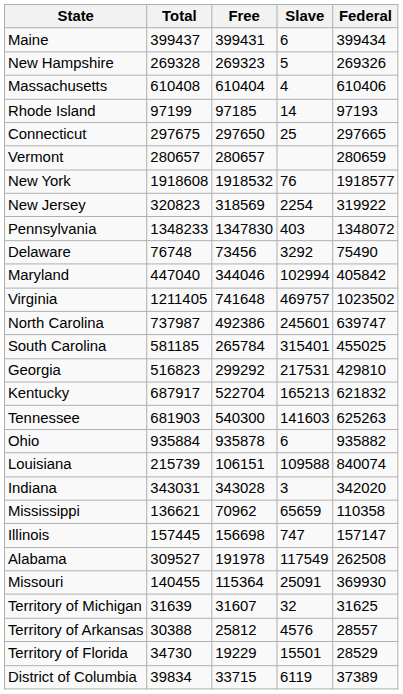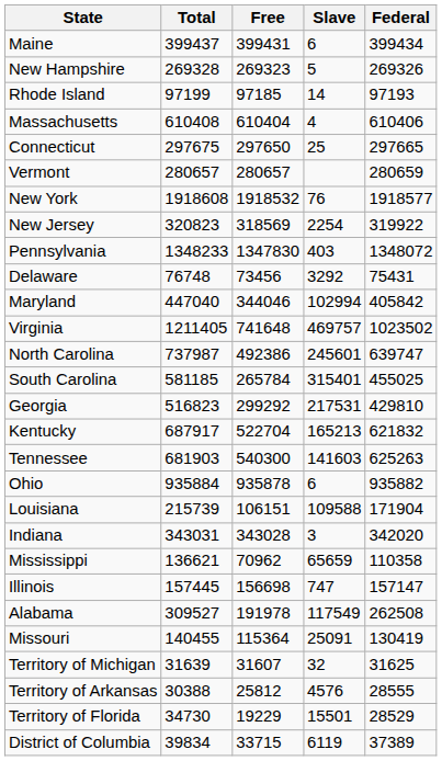 <table class="wikitable sortable">
 <tr>
 <th>State</th>
 <th>Total</th>
 <th>Free</th>
 <th>Slave</th>
 <th>Federal</th>
 </tr>
 <tr>
 <td>Maine</td>
 <td>399437</td>
 <td>399431</td>
 <td>6</td>
 <td>399434</td>
 </tr>
 <tr>
 <td>New Hampshire</td>
 <td>269328</td>
 <td>269323</td>
 <td>5</td>
 <td>269326</td>
 </tr>
 <tr>
+<td>Rhode Island</td>
+<td>97199</td>
+<td>97185</td>
+<td>14</td>
+<td>97193</td>
+</tr>
+<tr>
 <td>Massachusetts</td>
 <td>610408</td>
 <td>610404</td>
 <td>4</td>
 <td>610406</td>
-</tr>
-<tr>
-<td>Rhode Island</td>
-<td>97199</td>
-<td>97185</td>
-<td>14</td>
-<td>97193</td>
 </tr>
 <tr>
 <td>Connecticut</td>
 <td>297675</td>
 <td>297650</td>
 <td>25</td>
 <td>297665</td>
 </tr>
 <tr>
 <td>Vermont</td>
 <td>280657</td>
 <td>280657</td>
 <td></td>
 <td>280659</td>
 </tr>
 <tr>
 <td>New York</td>
 <td>1918608</td>
 <td>1918532</td>
 <td>76</td>
 <td>1918577</td>
 </tr>
 <tr>
 <td>New Jersey</td>
 <td>320823</td>
 <td>318569</td>
 <td>2254</td>
 <td>319922</td>
 </tr>
 <tr>
 <td>Pennsylvania</td>
 <td>1348233</td>
 <td>1347830</td>
 <td>403</td>
 <td>1348072</td>
 </tr>
 <tr>
 <td>Delaware</td>
 <td>76748</td>
 <td>73456</td>
 <td>3292</td>
-<td>75490</td>
+<td>75431</td>
 </tr>
 <tr>
 <td>Maryland</td>
 <td>447040</td>
 <td>344046</td>
 <td>102994</td>
 <td>405842</td>
 </tr>
 <tr>
 <td>Virginia</td>
 <td>1211405</td>
 <td>741648</td>
 <td>469757</td>
 <td>1023502</td>
 </tr>
 <tr>
 <td>North Carolina</td>
 <td>737987</td>
 <td>492386</td>
 <td>245601</td>
 <td>639747</td>
 </tr>
 <tr>
 <td>South Carolina</td>
 <td>581185</td>
 <td>265784</td>
 <td>315401</td>
 <td>455025</td>
 </tr>
 <tr>
 <td>Georgia</td>
 <td>516823</td>
 <td>299292</td>
 <td>217531</td>
 <td>429810</td>
 </tr>
 <tr>
 <td>Kentucky</td>
 <td>687917</td>
 <td>522704</td>
 <td>165213</td>
 <td>621832</td>
 </tr>
 <tr>
 <td>Tennessee</td>
 <td>681903</td>
 <td>540300</td>
 <td>141603</td>
 <td>625263</td>
 </tr>
 <tr>
 <td>Ohio</td>
 <td>935884</td>
 <td>935878</td>
 <td>6</td>
 <td>935882</td>
 </tr>
 <tr>
 <td>Louisiana</td>
 <td>215739</td>
 <td>106151</td>
 <td>109588</td>
-<td>840074</td>
+<td>171904</td>
 </tr>
 <tr>
 <td>Indiana</td>
 <td>343031</td>
 <td>343028</td>
 <td>3</td>
 <td>342020</td>
 </tr>
 <tr>
 <td>Mississippi</td>
 <td>136621</td>
 <td>70962</td>
 <td>65659</td>
 <td>110358</td>
 </tr>
 <tr>
 <td>Illinois</td>
 <td>157445</td>
 <td>156698</td>
 <td>747</td>
 <td>157147</td>
 </tr>
 <tr>
 <td>Alabama</td>
 <td>309527</td>
 <td>191978</td>
 <td>117549</td>
 <td>262508</td>
 </tr>
 <tr>
 <td>Missouri</td>
 <td>140455</td>
 <td>115364</td>
 <td>25091</td>
-<td>369930</td>
+<td>130419</td>
 </tr>
 <tr>
 <td>Territory of Michigan</td>
 <td>31639</td>
 <td>31607</td>
 <td>32</td>
 <td>31625</td>
 </tr>
 <tr>
 <td>Territory of Arkansas</td>
 <td>30388</td>
 <td>25812</td>
 <td>4576</td>
-<td>28557</td>
+<td>28555</td>
 </tr>
 <tr>
 <td>Territory of Florida</td>
 <td>34730</td>
 <td>19229</td>
 <td>15501</td>
 <td>28529</td>
 </tr>
 <tr>
 <td>District of Columbia</td>
 <td>39834</td>
 <td>33715</td>
 <td>6119</td>
 <td>37389</td>
 </tr>
 </table>
